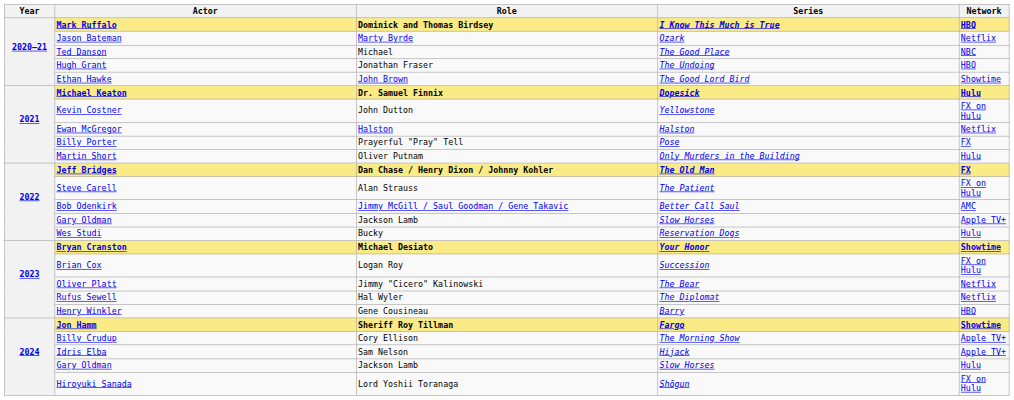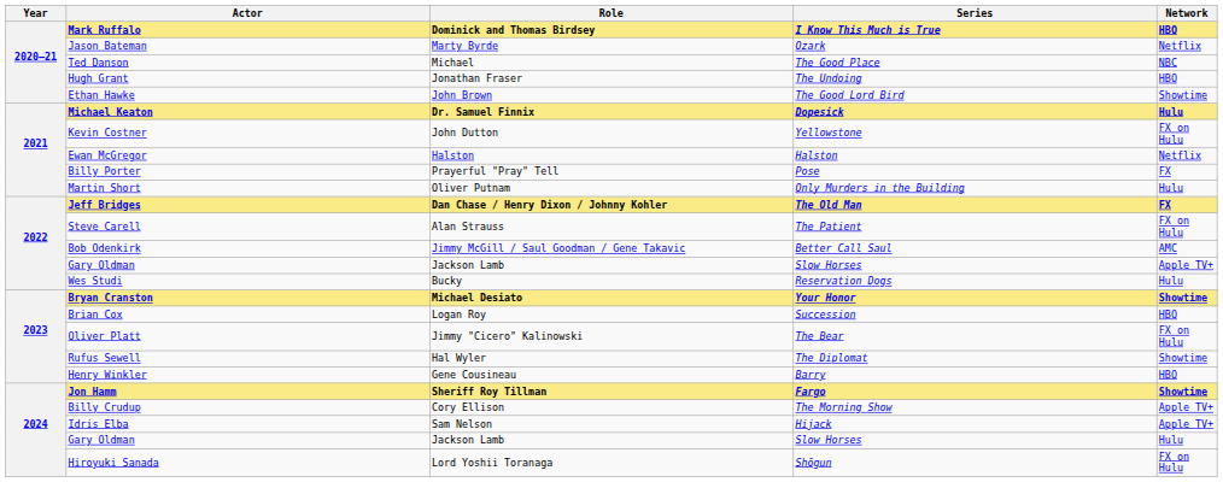 <table class="wikitable sortable">
 <tr>
 <th scope="col" style="width:5%;">Year</th>
 <th scope="col" style="width:30%;">Actor</th>
 <th scope="col" style="width:30%;">Role</th>
 <th scope="col" style="width:30%;">Series</th>
 <th width="5%">Network</th>
 </tr>
 <tr>
 <th scope="row" rowspan=5 style="text-align:center;"><a href='#'>2020–21</a><br> <br> </th>
 <td style="background:#FAEB86;"><strong><a href='#'>Mark Ruffalo</a></strong></td>
 <td style="background:#FAEB86;"><strong>Dominick and Thomas Birdsey</strong></td>
 <td style="background:#FAEB86;"><strong><em><a href='#'>I Know This Much is True</a></em></strong></td>
 <td style="background:#FAEB86;"><strong><a href='#'>HBO</a></strong></td>
 </tr>
 <tr>
 <td><a href='#'>Jason Bateman</a></td>
 <td><a href='#'>Marty Byrde</a></td>
 <td><em><a href='#'>Ozark</a></em></td>
 <td><a href='#'>Netflix</a></td>
 </tr>
 <tr>
 <td><a href='#'>Ted Danson</a></td>
 <td>Michael</td>
 <td><em><a href='#'>The Good Place</a></em></td>
 <td><a href='#'>NBC</a></td>
 </tr>
 <tr>
 <td><a href='#'>Hugh Grant</a></td>
 <td>Jonathan Fraser</td>
 <td><em><a href='#'>The Undoing</a></em></td>
 <td><a href='#'>HBO</a></td>
 </tr>
 <tr>
 <td><a href='#'>Ethan Hawke</a></td>
 <td><a href='#'>John Brown</a></td>
 <td><em><a href='#'>The Good Lord Bird</a></em></td>
 <td><a href='#'>Showtime</a></td>
 </tr>
 <tr>
 <th scope="row" rowspan=5 style="text-align:center;"><a href='#'>2021</a><br> <br> </th>
 <td style="background:#FAEB86;"><strong><a href='#'>Michael Keaton</a></strong></td>
 <td style="background:#FAEB86;"><strong> Dr. Samuel Finnix</strong></td>
 <td style="background:#FAEB86;"><strong><em><a href='#'>Dopesick</a></em></strong></td>
 <td style="background:#FAEB86;"><strong><a href='#'>Hulu</a></strong></td>
 </tr>
 <tr>
 <td><a href='#'>Kevin Costner</a></td>
 <td>John Dutton</td>
 <td><em><a href='#'>Yellowstone</a></em></td>
 <td><a href='#'>FX on Hulu</a></td>
 </tr>
 <tr>
 <td><a href='#'>Ewan McGregor</a></td>
 <td><a href='#'>Halston</a></td>
 <td><em><a href='#'>Halston</a></em></td>
 <td><a href='#'>Netflix</a></td>
 </tr>
 <tr>
 <td><a href='#'>Billy Porter</a></td>
 <td>Prayerful "Pray" Tell</td>
 <td><em><a href='#'>Pose</a></em></td>
 <td><a href='#'>FX</a></td>
 </tr>
 <tr>
 <td><a href='#'>Martin Short</a></td>
 <td>Oliver Putnam</td>
 <td><em><a href='#'>Only Murders in the Building</a></em></td>
 <td><a href='#'>Hulu</a></td>
 </tr>
 <tr>
 <th scope="row" rowspan=5 style="text-align:center;"><a href='#'>2022</a><br> <br> </th>
 <td style="background:#FAEB86;"><strong><a href='#'>Jeff Bridges</a></strong></td>
 <td style="background:#FAEB86;"><strong>Dan Chase / Henry Dixon / Johnny Kohler</strong></td>
 <td style="background:#FAEB86;"><strong><em><a href='#'>The Old Man</a></em></strong></td>
 <td style="background:#FAEB86;"><strong><a href='#'>FX</a></strong></td>
 </tr>
 <tr>
 <td><a href='#'>Steve Carell</a></td>
 <td>Alan Strauss</td>
 <td><em><a href='#'>The Patient</a></em></td>
 <td><a href='#'>FX on Hulu</a></td>
 </tr>
 <tr>
 <td><a href='#'>Bob Odenkirk</a></td>
 <td><a href='#'>Jimmy McGill / Saul Goodman / Gene Takavic</a></td>
 <td><em><a href='#'>Better Call Saul</a></em></td>
 <td><a href='#'>AMC</a></td>
 </tr>
 <tr>
 <td><a href='#'>Gary Oldman</a></td>
 <td>Jackson Lamb</td>
 <td><em><a href='#'>Slow Horses</a></em></td>
 <td><a href='#'>Apple TV+</a></td>
 </tr>
 <tr>
 <td><a href='#'>Wes Studi</a></td>
 <td>Bucky</td>
 <td><em><a href='#'>Reservation Dogs</a></em></td>
 <td><a href='#'>Hulu</a></td>
 </tr>
 <tr>
 <th scope="row" rowspan=5 style="text-align:center;"><a href='#'>2023</a><br> <br></th>
 <td style="background:#FAEB86;"><strong><a href='#'>Bryan Cranston</a></strong></td>
 <td style="background:#FAEB86;"><strong>Michael Desiato</strong></td>
 <td style="background:#FAEB86;"><strong><em><a href='#'>Your Honor</a></em></strong></td>
 <td style="background:#FAEB86;"><strong><a href='#'>Showtime</a></strong></td>
 </tr>
 <tr>
 <td><a href='#'>Brian Cox</a></td>
 <td>Logan Roy</td>
 <td><em><a href='#'>Succession</a></em></td>
-<td><a href='#'>FX on Hulu</a></td>
+<td><a href='#'>HBO</a></td>
 </tr>
 <tr>
 <td><a href='#'>Oliver Platt</a></td>
 <td>Jimmy "Cicero" Kalinowski</td>
 <td><em><a href='#'>The Bear</a></em></td>
-<td><a href='#'>Netflix</a></td>
+<td><a href='#'>FX on Hulu</a></td>
 </tr>
 <tr>
 <td><a href='#'>Rufus Sewell</a></td>
 <td>Hal Wyler</td>
 <td><em><a href='#'>The Diplomat</a></em></td>
-<td><a href='#'>Netflix</a></td>
+<td><a href='#'>Showtime</a></td>
 </tr>
 <tr>
 <td><a href='#'>Henry Winkler</a></td>
 <td>Gene Cousineau</td>
 <td><em><a href='#'>Barry</a></em></td>
 <td><a href='#'>HBO</a></td>
 </tr>
 <tr>
 <th scope="row" rowspan=5 style="text-align:center;"><a href='#'>2024</a><br> <br></th>
 <td style="background:#FAEB86;"><strong><a href='#'>Jon Hamm</a></strong></td>
 <td style="background:#FAEB86;"><strong>Sheriff Roy Tillman</strong></td>
 <td style="background:#FAEB86;"><strong><em><a href='#'>Fargo</a></em></strong></td>
 <td style="background:#FAEB86;"><strong><a href='#'>Showtime</a></strong></td>
 </tr>
 <tr>
 <td><a href='#'>Billy Crudup</a></td>
 <td>Cory Ellison</td>
 <td><em><a href='#'>The Morning Show</a></em></td>
 <td><a href='#'>Apple TV+</a></td>
 </tr>
 <tr>
 <td><a href='#'>Idris Elba</a></td>
 <td>Sam Nelson</td>
 <td><em><a href='#'>Hijack</a></em></td>
 <td><a href='#'>Apple TV+</a></td>
 </tr>
 <tr>
 <td><a href='#'>Gary Oldman</a></td>
 <td>Jackson Lamb</td>
 <td><em><a href='#'>Slow Horses</a></em></td>
 <td><a href='#'>Hulu</a></td>
 </tr>
 <tr>
 <td><a href='#'>Hiroyuki Sanada</a></td>
 <td>Lord Yoshii Toranaga</td>
 <td><em><a href='#'>Shōgun</a></em></td>
 <td><a href='#'>FX on Hulu</a></td>
 </tr>
 </table>
